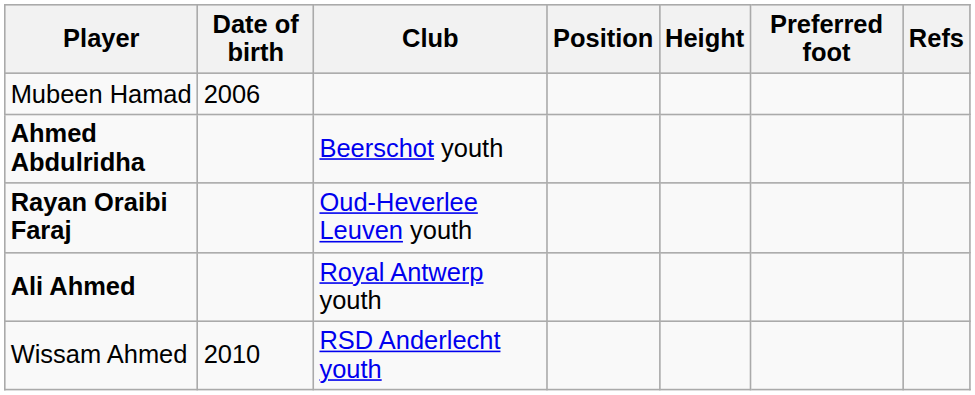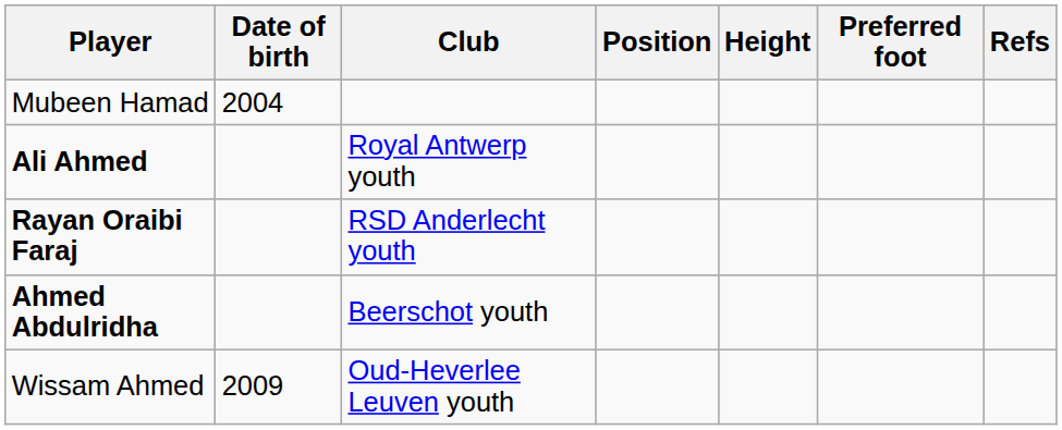 <table class="wikitable sortable">
 <tr>
 <th>Player</th>
 <th>Date of birth</th>
 <th>Club</th>
 <th>Position</th>
 <th>Height</th>
 <th>Preferred foot</th>
 <th>Refs</th>
 </tr>
 <tr>
 <td>Mubeen Hamad</td>
-<td>2006</td>
+<td>2004</td>
 <td></td>
+<td></td>
+<td></td>
+<td></td>
+<td></td>
+</tr>
+<tr>
+<td><strong>Ali Ahmed</strong></td>
+<td></td>
+<td><a href='#'>Royal Antwerp</a> youth</td>
+<td></td>
+<td></td>
+<td></td>
+<td></td>
+</tr>
+<tr>
+<td><strong>Rayan Oraibi Faraj</strong></td>
+<td></td>
+<td><a href='#'>RSD Anderlecht youth</a></td>
 <td></td>
 <td></td>
 <td></td>
 <td></td>
 </tr>
 <tr>
 <td><strong>Ahmed Abdulridha</strong></td>
 <td></td>
 <td><a href='#'>Beerschot</a> youth</td>
 <td></td>
 <td></td>
 <td></td>
 <td></td>
 </tr>
 <tr>
-<td><strong>Rayan Oraibi Faraj</strong></td>
-<td></td>
+<td>Wissam Ahmed</td>
+<td>2009</td>
 <td><a href='#'>Oud-Heverlee Leuven</a> youth</td>
 <td></td>
 <td></td>
 <td></td>
 <td></td>
 </tr>
-<tr>
-<td><strong>Ali Ahmed</strong></td>
-<td></td>
-<td><a href='#'>Royal Antwerp</a> youth</td>
-<td></td>
-<td></td>
-<td></td>
-<td></td>
-</tr>
-<tr>
-<td>Wissam Ahmed</td>
-<td>2010</td>
-<td><a href='#'>RSD Anderlecht youth</a></td>
-<td></td>
-<td></td>
-<td></td>
-<td></td>
-</tr>
 </table>
